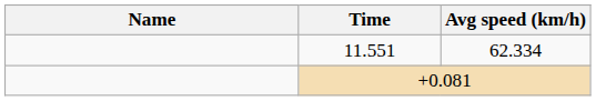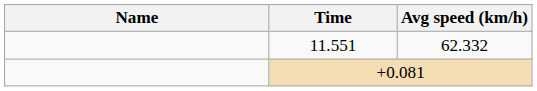 <table class="wikitable" style="text-align:center;">
 <tr>
 <th style="width:15em">Name</th>
 <th style="width:7em">Time</th>
 <th>Avg speed (km/h)</th>
 </tr>
 <tr>
 <td align=left></td>
 <td>11.551</td>
-<td>62.334</td>
+<td>62.332</td>
 </tr>
 <tr>
 <td align=left></td>
 <td bgcolor=wheat colspan=2>+0.081</td>
 </tr>
 </table>
